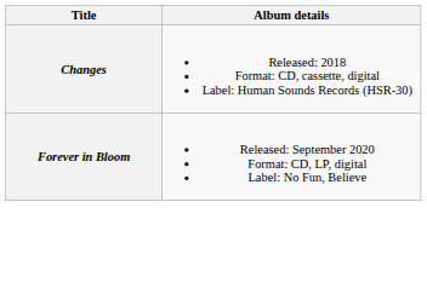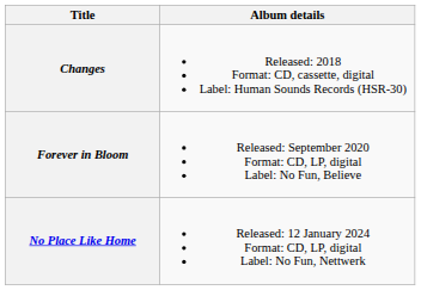 <table class="wikitable plainrowheaders" style="text-align:center;" border="1">
 <tr>
 <th scope="col" rowspan="1" style="width:12em;">Title</th>
 <th scope="col" rowspan="1" style="width:20em;">Album details</th>
 </tr>
 <tr>
 <th scope="row"><em>Changes</em></th>
 <td><br><ul><li>Released: 2018</li><li>Format: CD, cassette, digital</li><li>Label: Human Sounds Records (HSR-30)</li></ul></td>
 </tr>
 <tr>
 <th scope="row"><em>Forever in Bloom</em></th>
 <td><br><ul><li>Released: September 2020</li><li>Format: CD, LP, digital</li><li>Label: No Fun, Believe</li></ul></td>
 </tr>
+<tr>
+<th scope="row"><em><a href='#'>No Place Like Home</a></em></th>
+<td><br><ul><li>Released: 12 January 2024</li><li>Format: CD, LP, digital</li><li>Label: No Fun, Nettwerk</li></ul></td>
+</tr>
 </table>
